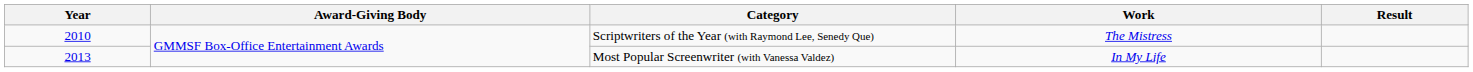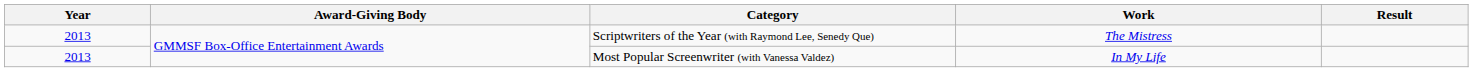 <table | width="90%" class="wikitable sortable">
 <tr>
 <th width="10%">Year</th>
 <th width="30%">Award-Giving Body</th>
 <th width="25%">Category</th>
 <th width="25%">Work</th>
 <th width="10%">Result</th>
 </tr>
 <tr>
-<td rowspan="1" align="center"><a href='#'>2010</a></td>
+<td rowspan="1" align="center"><a href='#'>2013</a></td>
 <td rowspan="2" align="left"><a href='#'>GMMSF Box-Office Entertainment Awards</a></td>
 <td align="left">Scriptwriters of the Year <small>(with Raymond Lee, Senedy Que)</small></td>
 <td align="center"><em><a href='#'>The Mistress</a></em></td>
 <td></td>
 </tr>
 <tr>
 <td rowspan="1" align="center"><a href='#'>2013</a></td>
 <td align="left">Most Popular Screenwriter <small>(with Vanessa Valdez)</small></td>
 <td align=center><em><a href='#'>In My Life</a></em></td>
 <td></td>
 </tr>
 </table>
